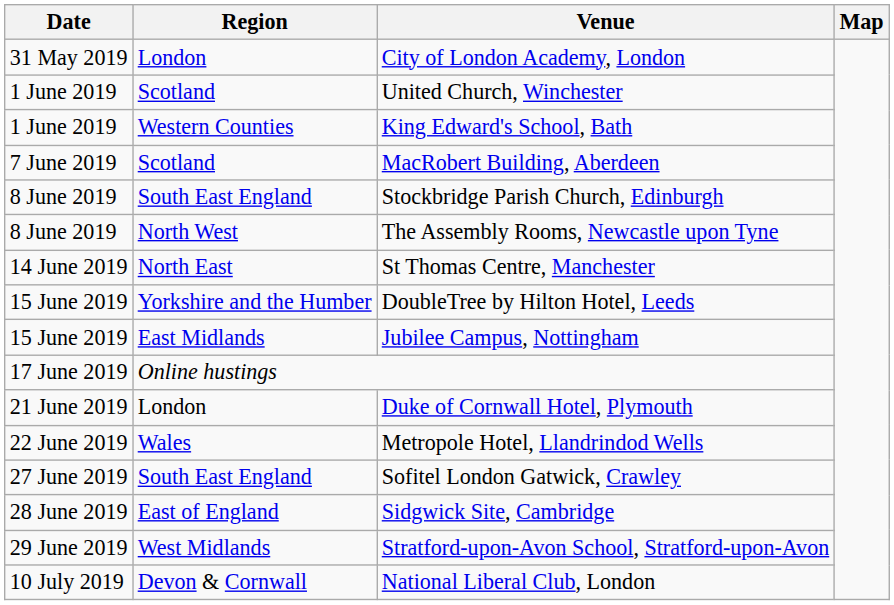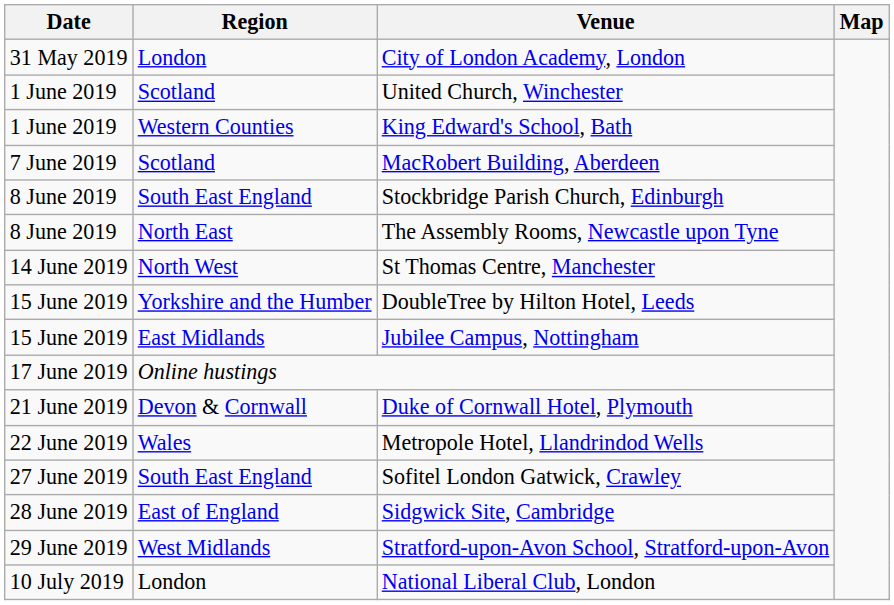 <table class="wikitable">
 <tr>
 <th>Date</th>
 <th>Region</th>
 <th>Venue</th>
 <th>Map</th>
 </tr>
 <tr>
 <td>31 May 2019</td>
 <td><a href='#'>London</a></td>
 <td><a href='#'>City of London Academy</a>, <a href='#'>London</a></td>
 <td rowspan=16></td>
 </tr>
 <tr>
 <td>1 June 2019</td>
 <td><a href='#'>Scotland</a></td>
 <td>United Church, <a href='#'>Winchester</a></td>
 </tr>
 <tr>
 <td>1 June 2019</td>
 <td><a href='#'>Western Counties</a></td>
 <td><a href='#'>King Edward's School</a>, <a href='#'>Bath</a></td>
 </tr>
 <tr>
 <td>7 June 2019</td>
 <td><a href='#'>Scotland</a></td>
 <td><a href='#'>MacRobert Building</a>, <a href='#'>Aberdeen</a></td>
 </tr>
 <tr>
 <td>8 June 2019</td>
 <td><a href='#'>South East England</a></td>
 <td>Stockbridge Parish Church, <a href='#'>Edinburgh</a></td>
 </tr>
 <tr>
 <td>8 June 2019</td>
-<td><a href='#'>North West</a></td>
+<td><a href='#'>North East</a></td>
 <td>The Assembly Rooms, <a href='#'>Newcastle upon Tyne</a></td>
 </tr>
 <tr>
 <td>14 June 2019</td>
-<td><a href='#'>North East</a></td>
+<td><a href='#'>North West</a></td>
 <td>St Thomas Centre, <a href='#'>Manchester</a></td>
 </tr>
 <tr>
 <td>15 June 2019</td>
 <td><a href='#'>Yorkshire and the Humber</a></td>
 <td>DoubleTree by Hilton Hotel, <a href='#'>Leeds</a></td>
 </tr>
 <tr>
 <td>15 June 2019</td>
 <td><a href='#'>East Midlands</a></td>
 <td><a href='#'>Jubilee Campus</a>, <a href='#'>Nottingham</a></td>
 </tr>
 <tr>
 <td>17 June 2019</td>
 <td colspan="2"><em>Online hustings</em></td>
 </tr>
 <tr>
 <td>21 June 2019</td>
-<td>London</td>
+<td><a href='#'>Devon</a> & <a href='#'>Cornwall</a></td>
 <td><a href='#'>Duke of Cornwall Hotel</a>, <a href='#'>Plymouth</a></td>
 </tr>
 <tr>
 <td>22 June 2019</td>
 <td><a href='#'>Wales</a></td>
 <td>Metropole Hotel, <a href='#'>Llandrindod Wells</a></td>
 </tr>
 <tr>
 <td>27 June 2019</td>
 <td><a href='#'>South East England</a></td>
 <td>Sofitel London Gatwick, <a href='#'>Crawley</a></td>
 </tr>
 <tr>
 <td>28 June 2019</td>
 <td><a href='#'>East of England</a></td>
 <td><a href='#'>Sidgwick Site</a>, <a href='#'>Cambridge</a></td>
 </tr>
 <tr>
 <td>29 June 2019</td>
 <td><a href='#'>West Midlands</a></td>
 <td><a href='#'>Stratford-upon-Avon School</a>, <a href='#'>Stratford-upon-Avon</a></td>
 </tr>
 <tr>
 <td>10 July 2019</td>
-<td><a href='#'>Devon</a> & <a href='#'>Cornwall</a></td>
+<td>London</td>
 <td><a href='#'>National Liberal Club</a>, London</td>
 </tr>
 </table>
